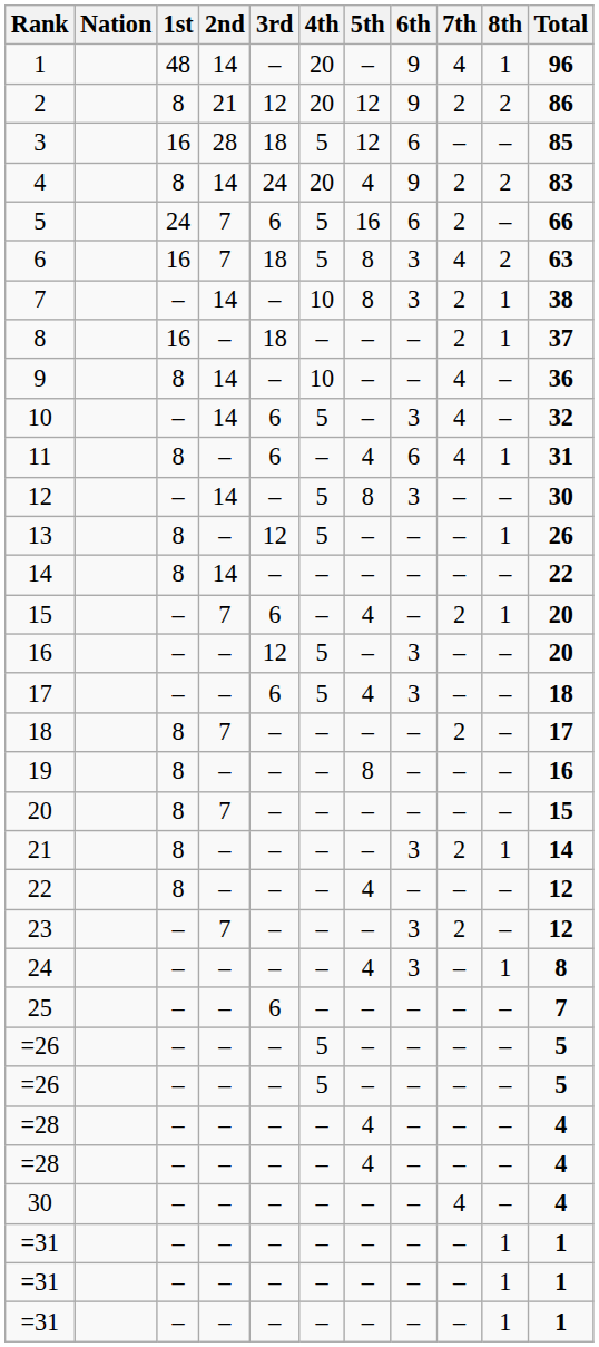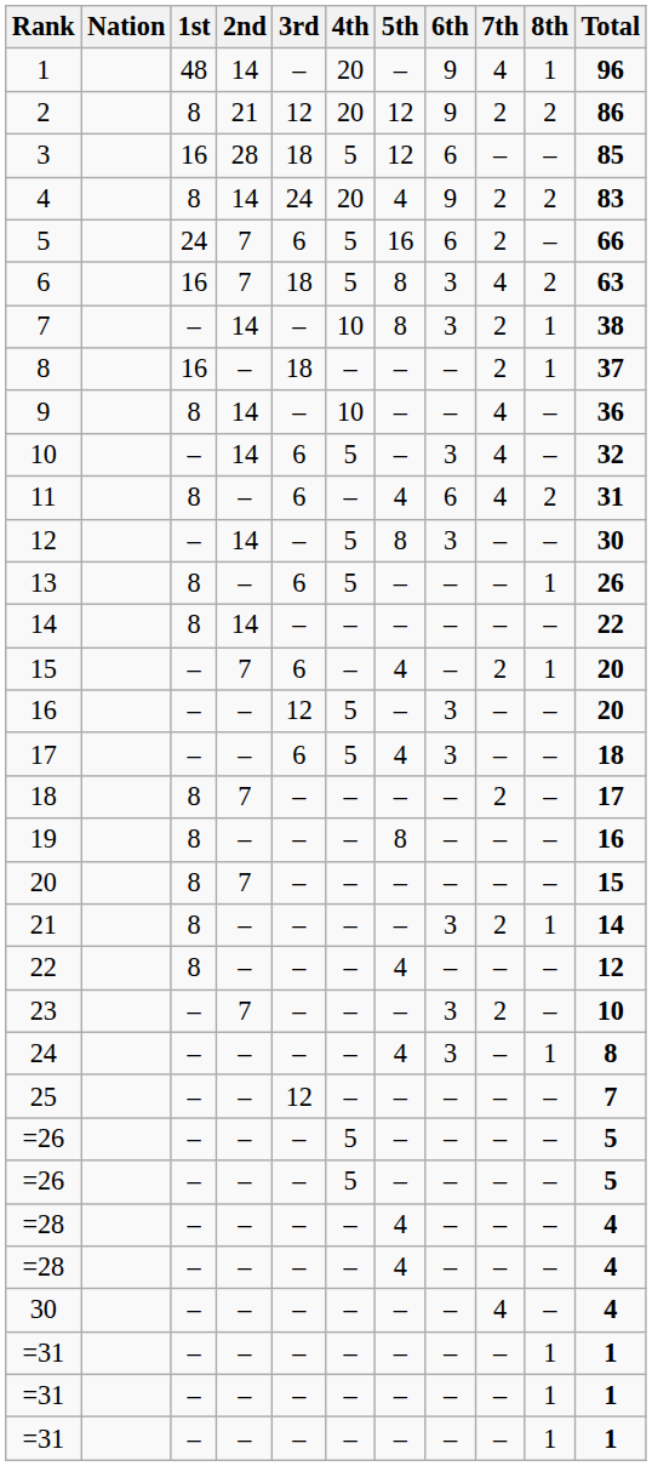 <table class="wikitable" style="text-align:center">
 <tr>
 <th>Rank</th>
 <th>Nation</th>
 <th>1st</th>
 <th>2nd</th>
 <th>3rd</th>
 <th>4th</th>
 <th>5th</th>
 <th>6th</th>
 <th>7th</th>
 <th>8th</th>
 <th>Total</th>
 </tr>
 <tr>
 <td>1</td>
 <td align=left></td>
 <td>48</td>
 <td>14</td>
 <td>–</td>
 <td>20</td>
 <td>–</td>
 <td>9</td>
 <td>4</td>
 <td>1</td>
 <td><strong>96</strong></td>
 </tr>
 <tr>
 <td>2</td>
 <td align=left></td>
 <td>8</td>
 <td>21</td>
 <td>12</td>
 <td>20</td>
 <td>12</td>
 <td>9</td>
 <td>2</td>
 <td>2</td>
 <td><strong>86</strong></td>
 </tr>
 <tr>
 <td>3</td>
 <td align=left></td>
 <td>16</td>
 <td>28</td>
 <td>18</td>
 <td>5</td>
 <td>12</td>
 <td>6</td>
 <td>–</td>
 <td>–</td>
 <td><strong>85</strong></td>
 </tr>
 <tr>
 <td>4</td>
 <td align=left></td>
 <td>8</td>
 <td>14</td>
 <td>24</td>
 <td>20</td>
 <td>4</td>
 <td>9</td>
 <td>2</td>
 <td>2</td>
 <td><strong>83</strong></td>
 </tr>
 <tr>
 <td>5</td>
 <td align=left></td>
 <td>24</td>
 <td>7</td>
 <td>6</td>
 <td>5</td>
 <td>16</td>
 <td>6</td>
 <td>2</td>
 <td>–</td>
 <td><strong>66</strong></td>
 </tr>
 <tr>
 <td>6</td>
 <td align=left></td>
 <td>16</td>
 <td>7</td>
 <td>18</td>
 <td>5</td>
 <td>8</td>
 <td>3</td>
 <td>4</td>
 <td>2</td>
 <td><strong>63</strong></td>
 </tr>
 <tr>
 <td>7</td>
 <td align=left></td>
 <td>–</td>
 <td>14</td>
 <td>–</td>
 <td>10</td>
 <td>8</td>
 <td>3</td>
 <td>2</td>
 <td>1</td>
 <td><strong>38</strong></td>
 </tr>
 <tr>
 <td>8</td>
 <td align=left></td>
 <td>16</td>
 <td>–</td>
 <td>18</td>
 <td>–</td>
 <td>–</td>
 <td>–</td>
 <td>2</td>
 <td>1</td>
 <td><strong>37</strong></td>
 </tr>
 <tr>
 <td>9</td>
 <td align=left></td>
 <td>8</td>
 <td>14</td>
 <td>–</td>
 <td>10</td>
 <td>–</td>
 <td>–</td>
 <td>4</td>
 <td>–</td>
 <td><strong>36</strong></td>
 </tr>
 <tr>
 <td>10</td>
 <td align=left></td>
 <td>–</td>
 <td>14</td>
 <td>6</td>
 <td>5</td>
 <td>–</td>
 <td>3</td>
 <td>4</td>
 <td>–</td>
 <td><strong>32</strong></td>
 </tr>
 <tr>
 <td>11</td>
 <td align=left></td>
 <td>8</td>
 <td>–</td>
 <td>6</td>
 <td>–</td>
 <td>4</td>
 <td>6</td>
 <td>4</td>
-<td>1</td>
+<td>2</td>
 <td><strong>31</strong></td>
 </tr>
 <tr>
 <td>12</td>
 <td align=left></td>
 <td>–</td>
 <td>14</td>
 <td>–</td>
 <td>5</td>
 <td>8</td>
 <td>3</td>
 <td>–</td>
 <td>–</td>
 <td><strong>30</strong></td>
 </tr>
 <tr>
 <td>13</td>
 <td align=left></td>
 <td>8</td>
 <td>–</td>
-<td>12</td>
+<td>6</td>
 <td>5</td>
 <td>–</td>
 <td>–</td>
 <td>–</td>
 <td>1</td>
 <td><strong>26</strong></td>
 </tr>
 <tr>
 <td>14</td>
 <td align=left></td>
 <td>8</td>
 <td>14</td>
 <td>–</td>
 <td>–</td>
 <td>–</td>
 <td>–</td>
 <td>–</td>
 <td>–</td>
 <td><strong>22</strong></td>
 </tr>
 <tr>
 <td>15</td>
 <td align=left></td>
 <td>–</td>
 <td>7</td>
 <td>6</td>
 <td>–</td>
 <td>4</td>
 <td>–</td>
 <td>2</td>
 <td>1</td>
 <td><strong>20</strong></td>
 </tr>
 <tr>
 <td>16</td>
 <td align=left></td>
 <td>–</td>
 <td>–</td>
 <td>12</td>
 <td>5</td>
 <td>–</td>
 <td>3</td>
 <td>–</td>
 <td>–</td>
 <td><strong>20</strong></td>
 </tr>
 <tr>
 <td>17</td>
 <td align=left></td>
 <td>–</td>
 <td>–</td>
 <td>6</td>
 <td>5</td>
 <td>4</td>
 <td>3</td>
 <td>–</td>
 <td>–</td>
 <td><strong>18</strong></td>
 </tr>
 <tr>
 <td>18</td>
 <td align=left></td>
 <td>8</td>
 <td>7</td>
 <td>–</td>
 <td>–</td>
 <td>–</td>
 <td>–</td>
 <td>2</td>
 <td>–</td>
 <td><strong>17</strong></td>
 </tr>
 <tr>
 <td>19</td>
 <td align=left></td>
 <td>8</td>
 <td>–</td>
 <td>–</td>
 <td>–</td>
 <td>8</td>
 <td>–</td>
 <td>–</td>
 <td>–</td>
 <td><strong>16</strong></td>
 </tr>
 <tr>
 <td>20</td>
 <td align=left></td>
 <td>8</td>
 <td>7</td>
 <td>–</td>
 <td>–</td>
 <td>–</td>
 <td>–</td>
 <td>–</td>
 <td>–</td>
 <td><strong>15</strong></td>
 </tr>
 <tr>
 <td>21</td>
 <td align=left></td>
 <td>8</td>
 <td>–</td>
 <td>–</td>
 <td>–</td>
 <td>–</td>
 <td>3</td>
 <td>2</td>
 <td>1</td>
 <td><strong>14</strong></td>
 </tr>
 <tr>
 <td>22</td>
 <td align=left></td>
 <td>8</td>
 <td>–</td>
 <td>–</td>
 <td>–</td>
 <td>4</td>
 <td>–</td>
 <td>–</td>
 <td>–</td>
 <td><strong>12</strong></td>
 </tr>
 <tr>
 <td>23</td>
 <td align=left></td>
 <td>–</td>
 <td>7</td>
 <td>–</td>
 <td>–</td>
 <td>–</td>
 <td>3</td>
 <td>2</td>
 <td>–</td>
-<td><strong>12</strong></td>
+<td><strong>10</strong></td>
 </tr>
 <tr>
 <td>24</td>
 <td align=left></td>
 <td>–</td>
 <td>–</td>
 <td>–</td>
 <td>–</td>
 <td>4</td>
 <td>3</td>
 <td>–</td>
 <td>1</td>
 <td><strong>8</strong></td>
 </tr>
 <tr>
 <td>25</td>
 <td align=left></td>
 <td>–</td>
 <td>–</td>
-<td>6</td>
+<td>12</td>
 <td>–</td>
 <td>–</td>
 <td>–</td>
 <td>–</td>
 <td>–</td>
 <td><strong>7</strong></td>
 </tr>
 <tr>
 <td>=26</td>
 <td align=left></td>
 <td>–</td>
 <td>–</td>
 <td>–</td>
 <td>5</td>
 <td>–</td>
 <td>–</td>
 <td>–</td>
 <td>–</td>
 <td><strong>5</strong></td>
 </tr>
 <tr>
 <td>=26</td>
 <td align=left></td>
 <td>–</td>
 <td>–</td>
 <td>–</td>
 <td>5</td>
 <td>–</td>
 <td>–</td>
 <td>–</td>
 <td>–</td>
 <td><strong>5</strong></td>
 </tr>
 <tr>
 <td>=28</td>
 <td align=left></td>
 <td>–</td>
 <td>–</td>
 <td>–</td>
 <td>–</td>
 <td>4</td>
 <td>–</td>
 <td>–</td>
 <td>–</td>
 <td><strong>4</strong></td>
 </tr>
 <tr>
 <td>=28</td>
 <td align=left></td>
 <td>–</td>
 <td>–</td>
 <td>–</td>
 <td>–</td>
 <td>4</td>
 <td>–</td>
 <td>–</td>
 <td>–</td>
 <td><strong>4</strong></td>
 </tr>
 <tr>
 <td>30</td>
 <td align=left></td>
 <td>–</td>
 <td>–</td>
 <td>–</td>
 <td>–</td>
 <td>–</td>
 <td>–</td>
 <td>4</td>
 <td>–</td>
 <td><strong>4</strong></td>
 </tr>
 <tr>
 <td>=31</td>
 <td align=left></td>
 <td>–</td>
 <td>–</td>
 <td>–</td>
 <td>–</td>
 <td>–</td>
 <td>–</td>
 <td>–</td>
 <td>1</td>
 <td><strong>1</strong></td>
 </tr>
 <tr>
 <td>=31</td>
 <td align=left></td>
 <td>–</td>
 <td>–</td>
 <td>–</td>
 <td>–</td>
 <td>–</td>
 <td>–</td>
 <td>–</td>
 <td>1</td>
 <td><strong>1</strong></td>
 </tr>
 <tr>
 <td>=31</td>
 <td align=left></td>
 <td>–</td>
 <td>–</td>
 <td>–</td>
 <td>–</td>
 <td>–</td>
 <td>–</td>
 <td>–</td>
 <td>1</td>
 <td><strong>1</strong></td>
 </tr>
 </table>
